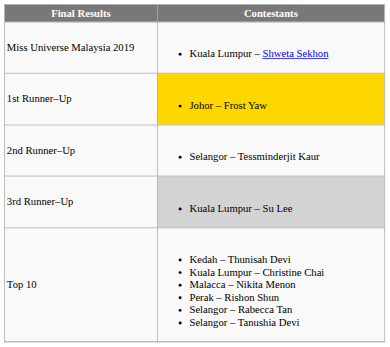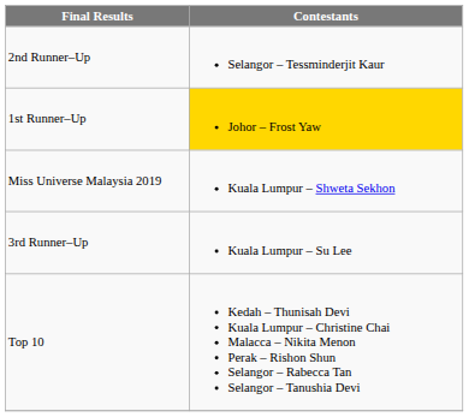 <table class="wikitable sortable" style="font-size:90%;">
 <tr>
 <th style="width:200px;background-color:#787878;color:#FFFFFF;">Final Results</th>
 <th style="width:300px;background-color:#787878;color:#FFFFFF;">Contestants</th>
 </tr>
 <tr>
-<td>Miss Universe Malaysia 2019</td>
-<td><br><ul><li>Kuala Lumpur – <a href='#'>Shweta Sekhon</a></li></ul></td>
+<td>2nd Runner–Up</td>
+<td><br><ul><li>Selangor  – Tessminderjit Kaur</li></ul></td>
 </tr>
 <tr>
 <td>1st Runner–Up</td>
 <td style="background: gold;"><br><ul><li>Johor  – Frost Yaw</li></ul></td>
 </tr>
 <tr>
-<td>2nd Runner–Up</td>
-<td><br><ul><li>Selangor  – Tessminderjit Kaur</li></ul></td>
+<td>Miss Universe Malaysia 2019</td>
+<td><br><ul><li>Kuala Lumpur – <a href='#'>Shweta Sekhon</a></li></ul></td>
 </tr>
 <tr>
 <td>3rd Runner–Up</td>
-<td style="background: lightgrey;"><br><ul><li>Kuala Lumpur  – Su Lee</li></ul></td>
+<td><br><ul><li>Kuala Lumpur  – Su Lee</li></ul></td>
 </tr>
 <tr>
 <td>Top 10</td>
 <td><br><ul><li>Kedah – Thunisah Devi</li><li>Kuala Lumpur  – Christine Chai</li><li>Malacca  – Nikita Menon</li><li>Perak  – Rishon Shun</li><li>Selangor  – Rabecca Tan</li><li>Selangor  – Tanushia Devi</li></ul></td>
 </tr>
 <tr>
 </tr>
 </table>
